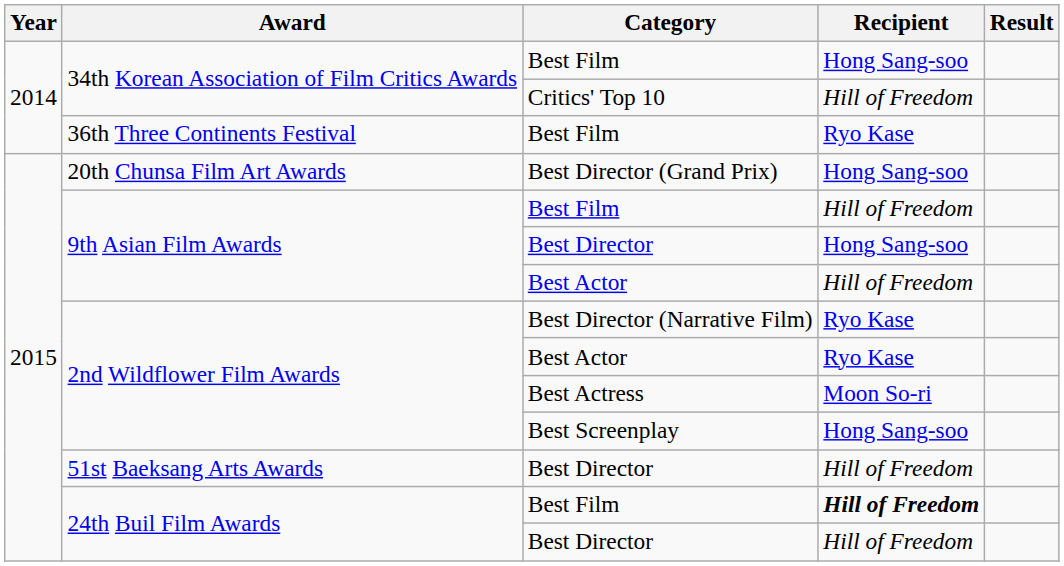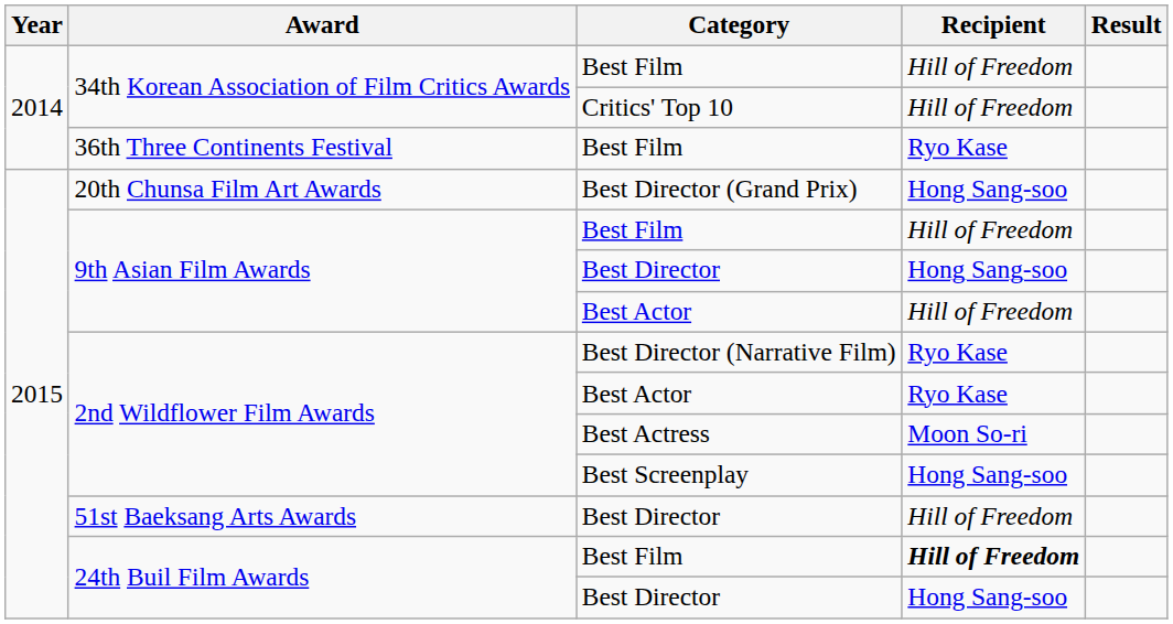 <table class="wikitable">
 <tr>
 <th>Year</th>
 <th>Award</th>
 <th>Category</th>
 <th>Recipient</th>
 <th>Result</th>
 </tr>
 <tr>
 <td rowspan=3>2014</td>
 <td rowspan=2>34th <a href='#'>Korean Association of Film Critics Awards</a></td>
 <td>Best Film</td>
-<td><a href='#'>Hong Sang-soo</a></td>
+<td><em>Hill of Freedom</em></td>
 <td></td>
 </tr>
 <tr>
 <td>Critics' Top 10</td>
 <td><em>Hill of Freedom</em></td>
 <td></td>
 </tr>
 <tr>
 <td>36th <a href='#'>Three Continents Festival</a></td>
 <td>Best Film</td>
 <td><a href='#'>Ryo Kase</a></td>
 <td></td>
 </tr>
 <tr>
 <td rowspan=11>2015</td>
 <td>20th <a href='#'>Chunsa Film Art Awards</a></td>
 <td>Best Director (Grand Prix)</td>
 <td><a href='#'>Hong Sang-soo</a></td>
 <td></td>
 </tr>
 <tr>
 <td rowspan=3><a href='#'>9th</a> <a href='#'>Asian Film Awards</a></td>
 <td><a href='#'>Best Film</a></td>
 <td><em>Hill of Freedom</em></td>
 <td></td>
 </tr>
 <tr>
 <td><a href='#'>Best Director</a></td>
 <td><a href='#'>Hong Sang-soo</a></td>
 <td></td>
 </tr>
 <tr>
 <td><a href='#'>Best Actor</a></td>
 <td><em>Hill of Freedom</em></td>
 <td></td>
 </tr>
 <tr>
 <td rowspan=4><a href='#'>2nd</a> <a href='#'>Wildflower Film Awards</a></td>
 <td>Best Director (Narrative Film)</td>
 <td><a href='#'>Ryo Kase</a></td>
 <td></td>
 </tr>
 <tr>
 <td>Best Actor</td>
 <td><a href='#'>Ryo Kase</a></td>
 <td></td>
 </tr>
 <tr>
 <td>Best Actress</td>
 <td><a href='#'>Moon So-ri</a></td>
 <td></td>
 </tr>
 <tr>
 <td>Best Screenplay</td>
 <td><a href='#'>Hong Sang-soo</a></td>
 <td></td>
 </tr>
 <tr>
 <td><a href='#'>51st</a> <a href='#'>Baeksang Arts Awards</a></td>
 <td>Best Director</td>
 <td><em>Hill of Freedom</em></td>
 <td></td>
 </tr>
 <tr>
 <td rowspan=2><a href='#'>24th</a> <a href='#'>Buil Film Awards</a></td>
 <td>Best Film</td>
 <td><strong><em>Hill of Freedom</em></strong></td>
 <td></td>
 </tr>
 <tr>
 <td>Best Director</td>
-<td><em>Hill of Freedom</em></td>
+<td><a href='#'>Hong Sang-soo</a></td>
 <td></td>
 </tr>
 </table>
